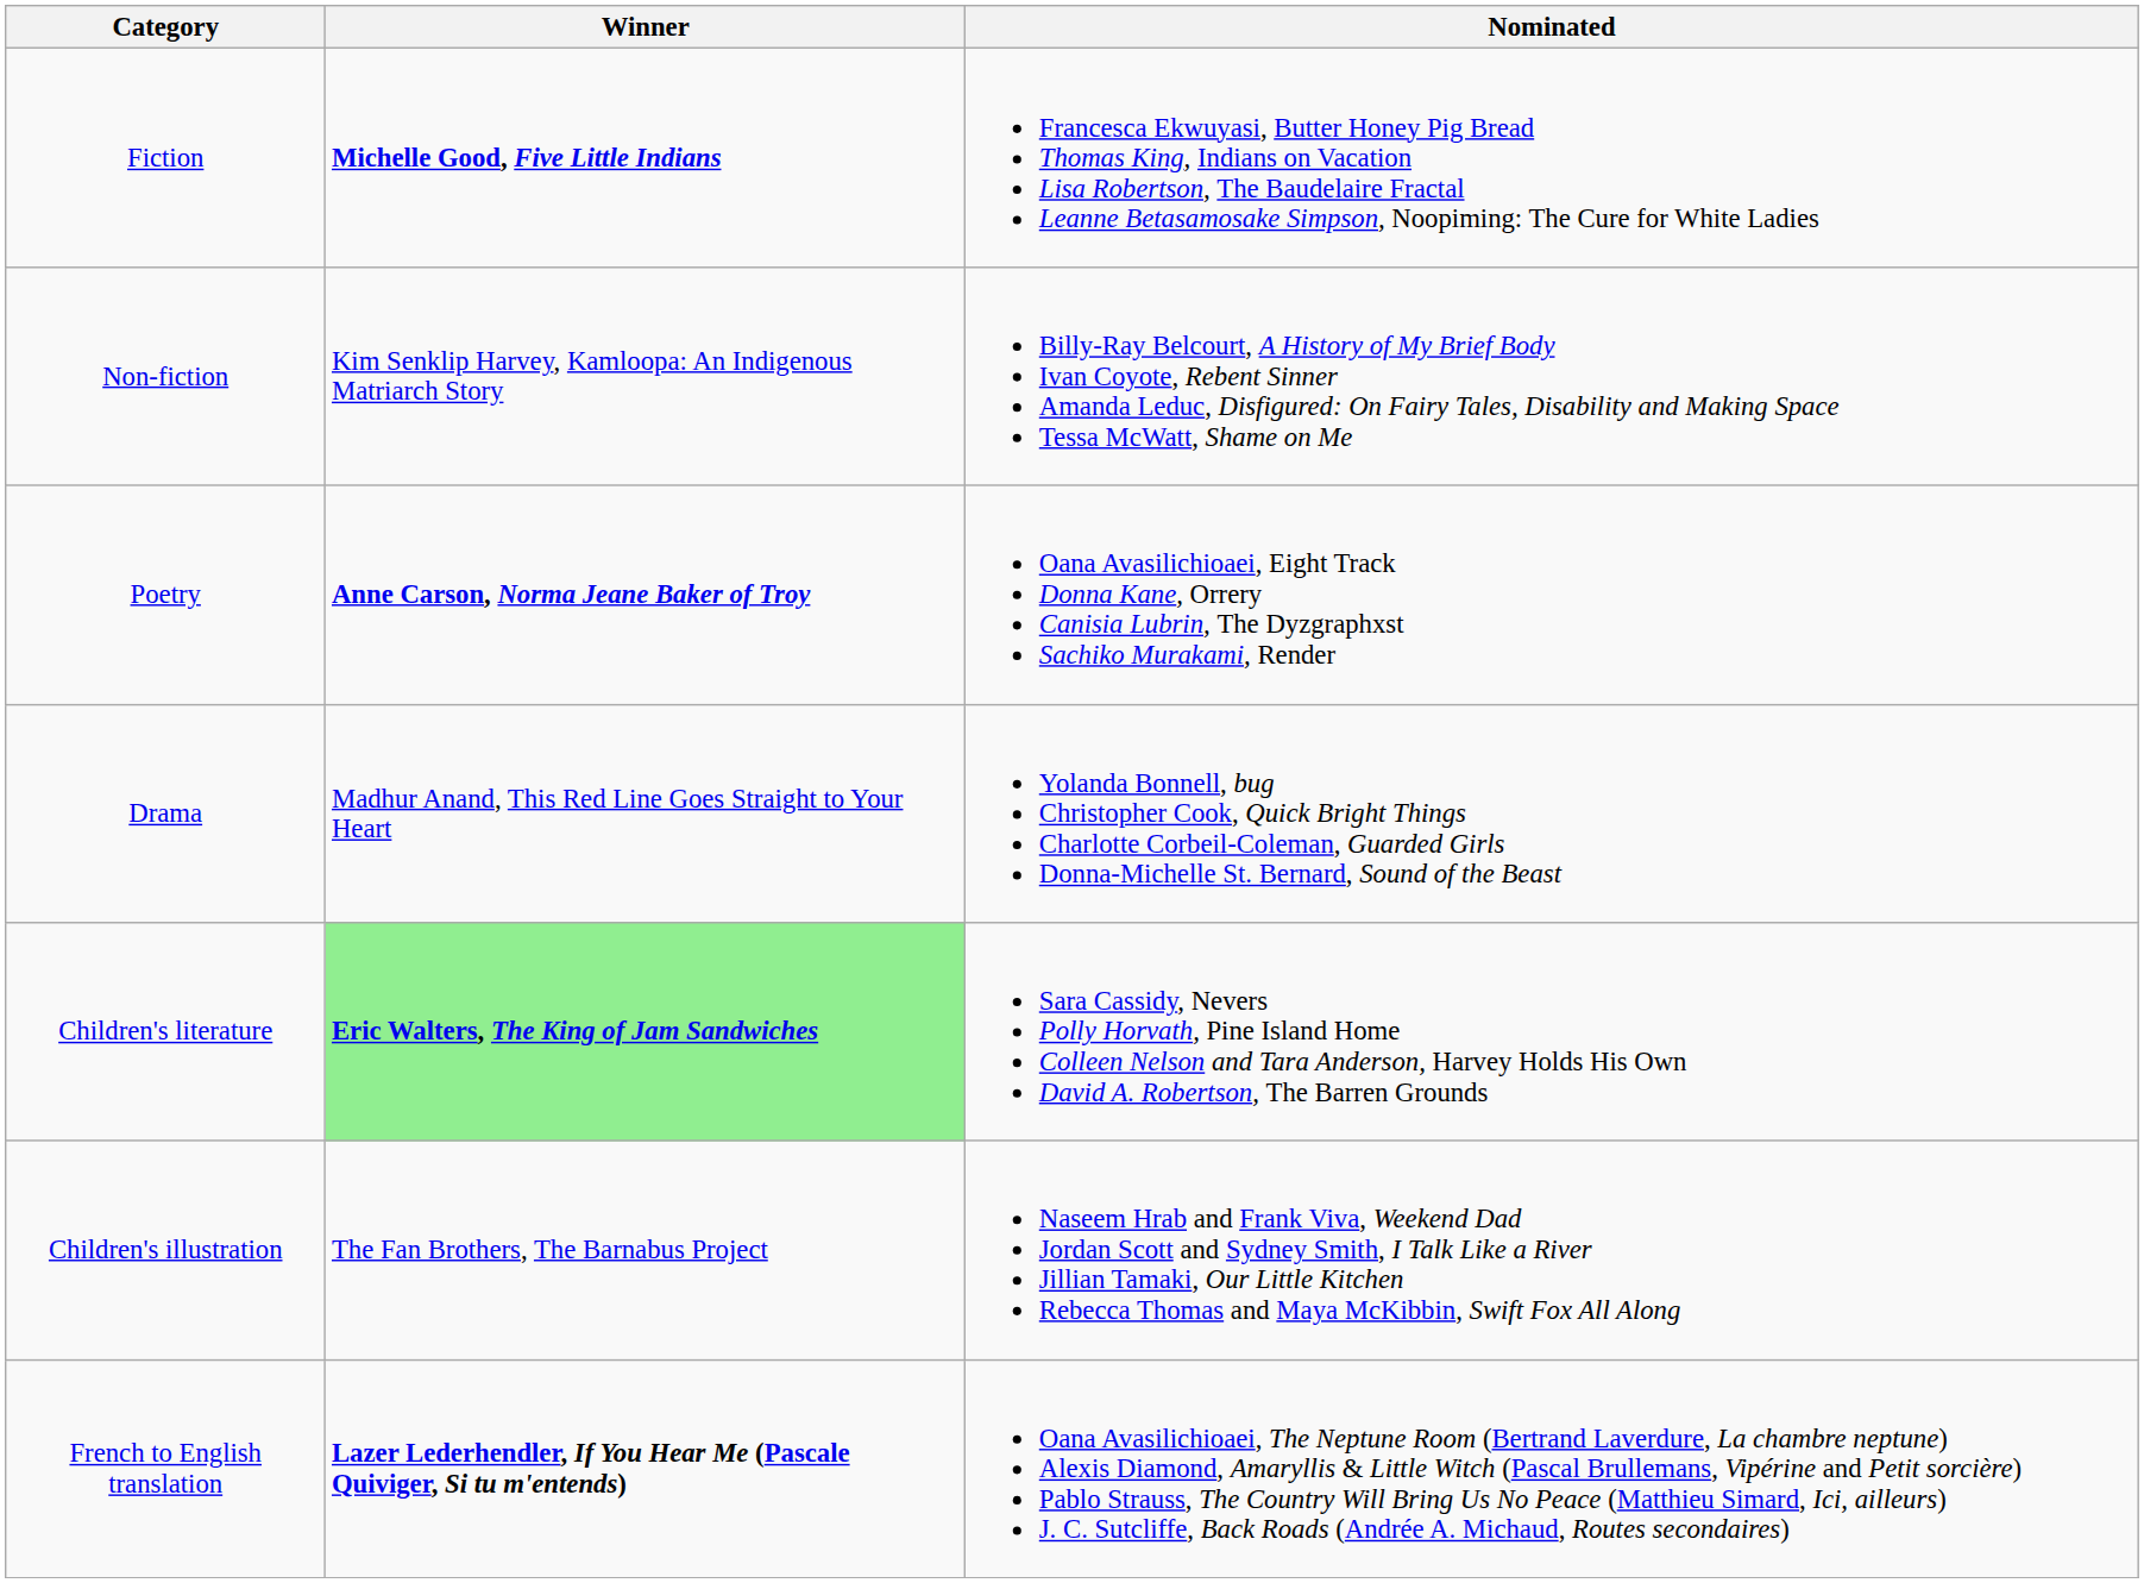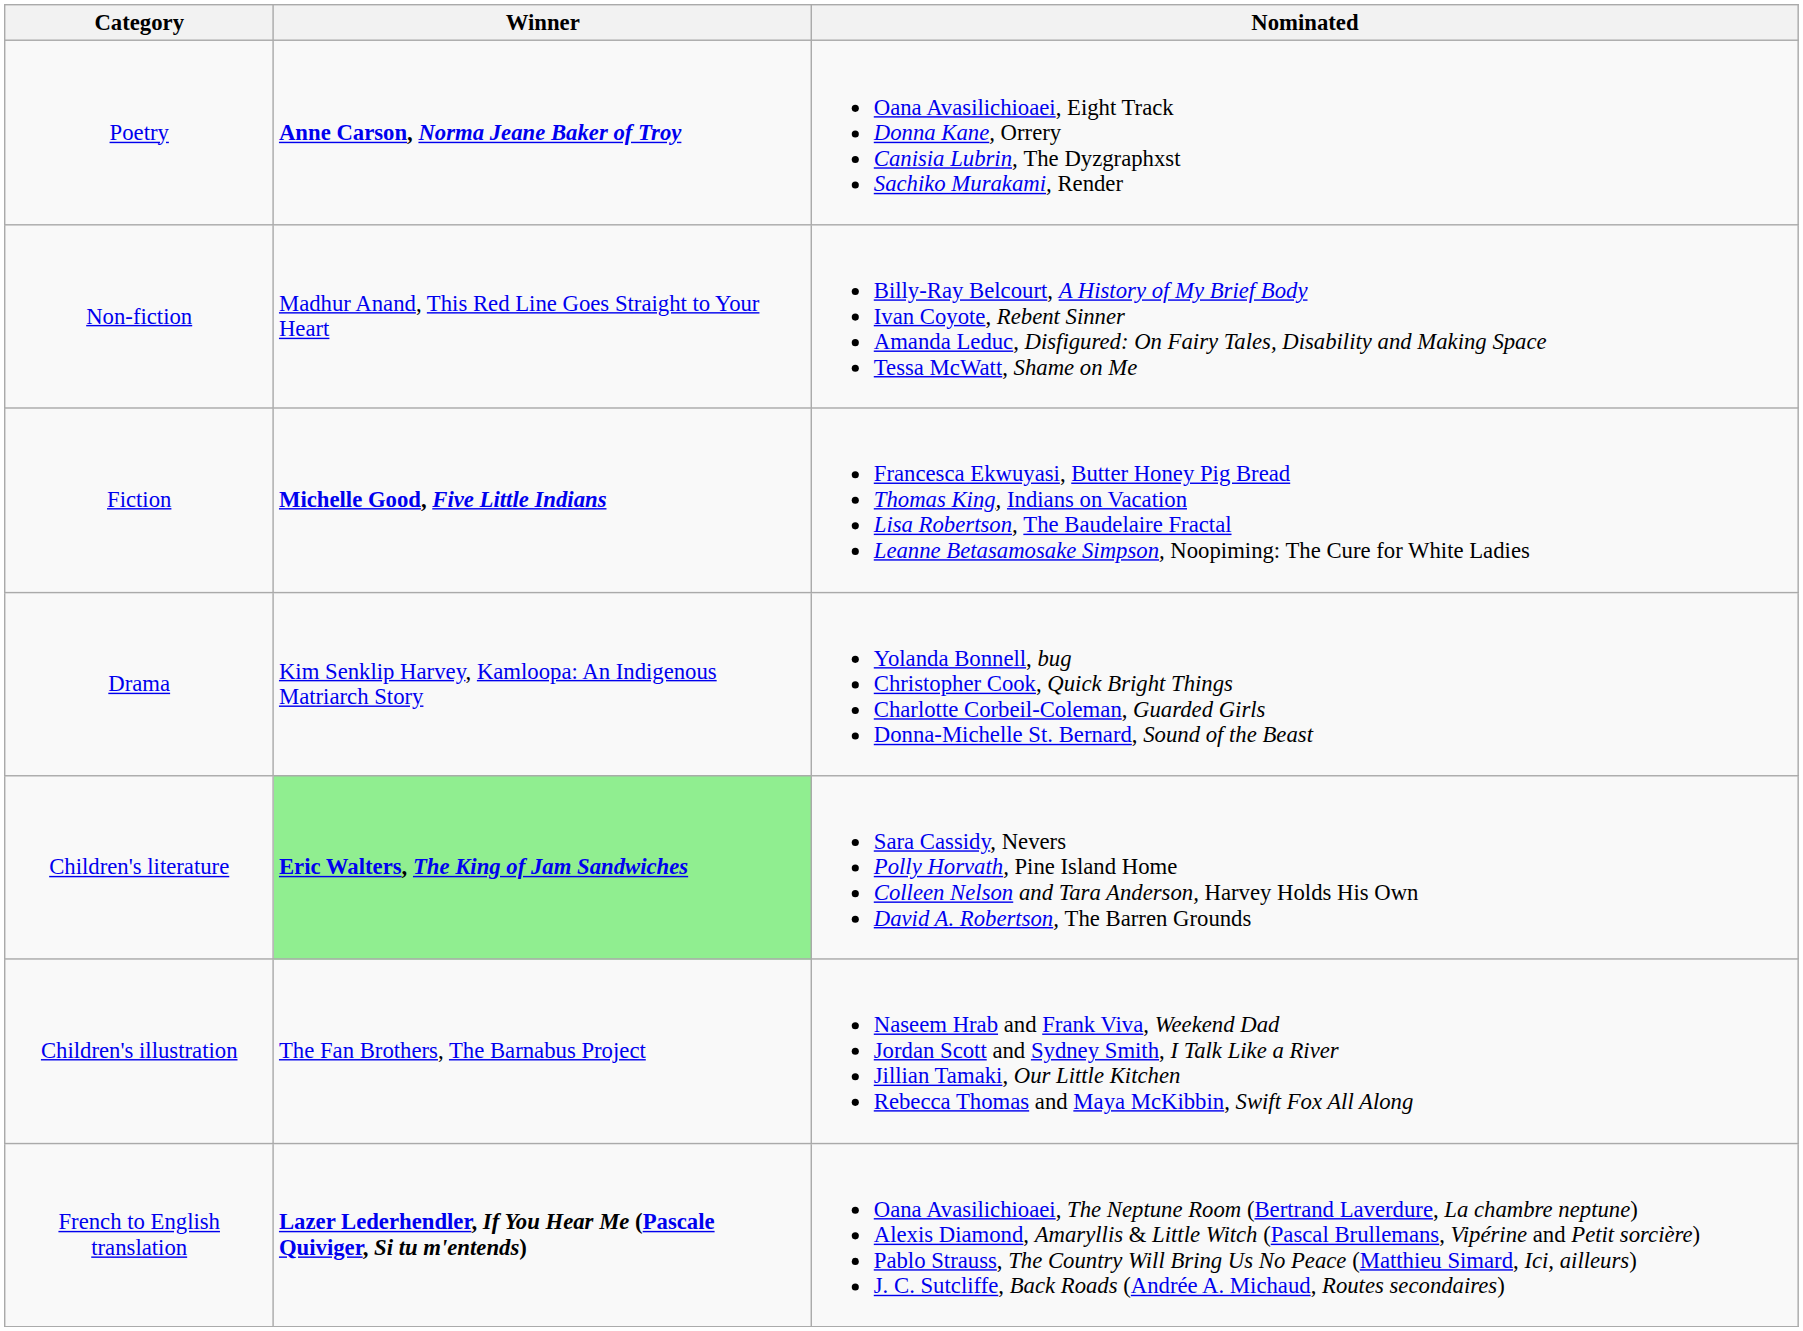 <table class="wikitable" width="100%">
 <tr>
 <th width=15%>Category</th>
 <th width=30%>Winner</th>
 <th width=55%>Nominated</th>
 </tr>
 <tr>
+<td align="center"><a href='#'>Poetry</a></td>
+<td> <strong><a href='#'>Anne Carson</a>, <em><a href='#'>Norma Jeane Baker of Troy</a><strong><em></td>
+<td><br><ul><li><a href='#'>Oana Avasilichioaei</a>, </em>Eight Track<em></li><li><a href='#'>Donna Kane</a>, </em>Orrery<em></li><li><a href='#'>Canisia Lubrin</a>, </em>The Dyzgraphxst<em></li><li><a href='#'>Sachiko Murakami</a>, </em>Render<em></li></ul></td>
+</tr>
+<tr>
+<td align="center"><a href='#'>Non-fiction</a></td>
+<td> </strong><a href='#'>Madhur Anand</a>, </em><a href='#'>This Red Line Goes Straight to Your Heart</a></em></strong></td>
+<td><br><ul><li><a href='#'>Billy-Ray Belcourt</a>, <em><a href='#'>A History of My Brief Body</a></em></li><li><a href='#'>Ivan Coyote</a>, <em>Rebent Sinner</em></li><li><a href='#'>Amanda Leduc</a>, <em>Disfigured: On Fairy Tales, Disability and Making Space</em></li><li><a href='#'>Tessa McWatt</a>, <em>Shame on Me</em></li></ul></td>
+</tr>
+<tr>
 <td align="center"><a href='#'>Fiction</a></td>
 <td> <strong><a href='#'>Michelle Good</a>, <em><a href='#'>Five Little Indians</a><strong><em></td>
 <td><br><ul><li><a href='#'>Francesca Ekwuyasi</a>, </em><a href='#'>Butter Honey Pig Bread</a><em></li><li><a href='#'>Thomas King</a>, </em><a href='#'>Indians on Vacation</a><em></li><li><a href='#'>Lisa Robertson</a>, </em><a href='#'>The Baudelaire Fractal</a><em></li><li><a href='#'>Leanne Betasamosake Simpson</a>, </em>Noopiming: The Cure for White Ladies<em></li></ul></td>
 </tr>
 <tr>
-<td align="center"><a href='#'>Non-fiction</a></td>
+<td align="center"><a href='#'>Drama</a></td>
 <td> </strong><a href='#'>Kim Senklip Harvey</a>, </em><a href='#'>Kamloopa: An Indigenous Matriarch Story</a></em></strong></td>
-<td><br><ul><li><a href='#'>Billy-Ray Belcourt</a>, <em><a href='#'>A History of My Brief Body</a></em></li><li><a href='#'>Ivan Coyote</a>, <em>Rebent Sinner</em></li><li><a href='#'>Amanda Leduc</a>, <em>Disfigured: On Fairy Tales, Disability and Making Space</em></li><li><a href='#'>Tessa McWatt</a>, <em>Shame on Me</em></li></ul></td>
-</tr>
-<tr>
-<td align="center"><a href='#'>Poetry</a></td>
-<td> <strong><a href='#'>Anne Carson</a>, <em><a href='#'>Norma Jeane Baker of Troy</a><strong><em></td>
-<td><br><ul><li><a href='#'>Oana Avasilichioaei</a>, </em>Eight Track<em></li><li><a href='#'>Donna Kane</a>, </em>Orrery<em></li><li><a href='#'>Canisia Lubrin</a>, </em>The Dyzgraphxst<em></li><li><a href='#'>Sachiko Murakami</a>, </em>Render<em></li></ul></td>
-</tr>
-<tr>
-<td align="center"><a href='#'>Drama</a></td>
-<td> </strong><a href='#'>Madhur Anand</a>, </em><a href='#'>This Red Line Goes Straight to Your Heart</a></em></strong></td>
 <td><br><ul><li><a href='#'>Yolanda Bonnell</a>, <em>bug</em></li><li><a href='#'>Christopher Cook</a>, <em>Quick Bright Things</em></li><li><a href='#'>Charlotte Corbeil-Coleman</a>, <em>Guarded Girls</em></li><li><a href='#'>Donna-Michelle St. Bernard</a>, <em>Sound of the Beast</em></li></ul></td>
 </tr>
 <tr>
 <td align="center"><a href='#'>Children's literature</a></td>
 <td style="background: lightgreen;"> <strong><a href='#'>Eric Walters</a>, <em><a href='#'>The King of Jam Sandwiches</a><strong><em></td>
 <td><br><ul><li><a href='#'>Sara Cassidy</a>, </em>Nevers<em></li><li><a href='#'>Polly Horvath</a>, </em>Pine Island Home<em></li><li><a href='#'>Colleen Nelson</a> and Tara Anderson, </em>Harvey Holds His Own<em></li><li><a href='#'>David A. Robertson</a>, </em>The Barren Grounds<em></li></ul></td>
 </tr>
 <tr>
 <td align="center"><a href='#'>Children's illustration</a></td>
 <td> </strong><a href='#'>The Fan Brothers</a>, </em><a href='#'>The Barnabus Project</a></em></strong></td>
 <td><br><ul><li><a href='#'>Naseem Hrab</a> and <a href='#'>Frank Viva</a>, <em>Weekend Dad</em></li><li><a href='#'>Jordan Scott</a> and <a href='#'>Sydney Smith</a>, <em>I Talk Like a River</em></li><li><a href='#'>Jillian Tamaki</a>, <em>Our Little Kitchen</em></li><li><a href='#'>Rebecca Thomas</a> and <a href='#'>Maya McKibbin</a>, <em>Swift Fox All Along</em></li></ul></td>
 </tr>
 <tr>
 <td align="center"><a href='#'>French to English translation</a></td>
 <td> <strong><a href='#'>Lazer Lederhendler</a>, <em>If You Hear Me</em> (<a href='#'>Pascale Quiviger</a>, <em>Si tu m'entends</em>)</strong></td>
 <td><br><ul><li><a href='#'>Oana Avasilichioaei</a>, <em>The Neptune Room</em> (<a href='#'>Bertrand Laverdure</a>, <em>La chambre neptune</em>)</li><li><a href='#'>Alexis Diamond</a>, <em>Amaryllis</em> & <em>Little Witch</em> (<a href='#'>Pascal Brullemans</a>, <em>Vipérine</em> and <em>Petit sorcière</em>)</li><li><a href='#'>Pablo Strauss</a>, <em>The Country Will Bring Us No Peace</em> (<a href='#'>Matthieu Simard</a>, <em>Ici, ailleurs</em>)</li><li><a href='#'>J. C. Sutcliffe</a>, <em>Back Roads</em> (<a href='#'>Andrée A. Michaud</a>, <em>Routes secondaires</em>)</li></ul></td>
 </tr>
 </table>
